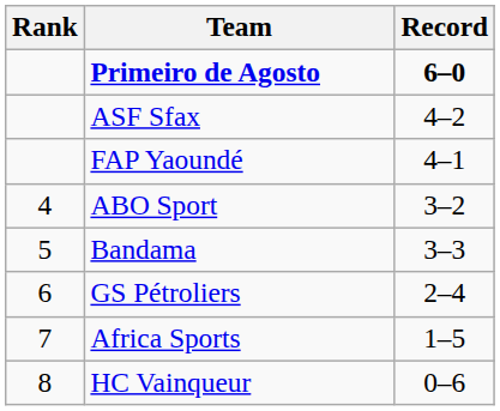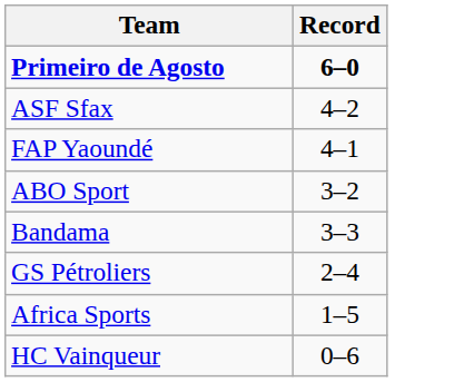 <table class=wikitable style="text-align:center;">
 <tr>
-<th>Rank</th>
 <th width=170>Team</th>
 <th>Record</th>
 </tr>
 <tr>
-<td></td>
 <td align=left> <strong><a href='#'>Primeiro de Agosto</a></strong></td>
 <td><strong>6–0</strong></td>
 </tr>
 <tr>
-<td></td>
 <td align=left> <a href='#'>ASF Sfax</a></td>
 <td>4–2</td>
 </tr>
 <tr>
-<td></td>
 <td align=left> <a href='#'>FAP Yaoundé</a></td>
 <td>4–1</td>
 </tr>
 <tr>
-<td>4</td>
 <td align=left> <a href='#'>ABO Sport</a></td>
 <td>3–2</td>
 </tr>
 <tr>
-<td>5</td>
 <td align=left> <a href='#'>Bandama</a></td>
 <td>3–3</td>
 </tr>
 <tr>
-<td>6</td>
 <td align=left> <a href='#'>GS Pétroliers</a></td>
 <td>2–4</td>
 </tr>
 <tr>
-<td>7</td>
 <td align=left> <a href='#'>Africa Sports</a></td>
 <td>1–5</td>
 </tr>
 <tr>
-<td>8</td>
 <td align=left> <a href='#'>HC Vainqueur</a></td>
 <td>0–6</td>
 </tr>
 </table>
